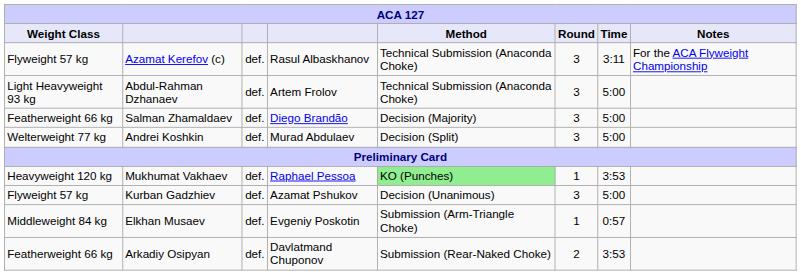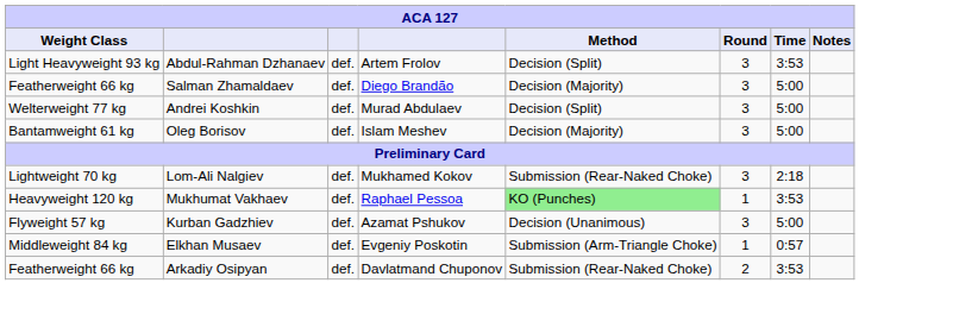 <table class="wikitable" style="font-size: 80%;">
 <tr>
 <th colspan="8" style="background-color: #ccf; color: #000080; text-align: center;"><strong>ACA 127</strong></th>
 </tr>
 <tr>
 <th colspan="1" style="background-color: #E6E8FA; color: #000000; text-align: center;">Weight Class</th>
 <th colspan="1" style="background-color: #E6E8FA; color: #000000; text-align: center;"></th>
 <th colspan="1" style="background-color: #E6E8FA; color: #000000; text-align: center;"></th>
 <th colspan="1" style="background-color: #E6E8FA; color: #000000; text-align: center;"></th>
 <th colspan="1" style="background-color: #E6E8FA; color: #000000; text-align: center;">Method</th>
 <th colspan="1" style="background-color: #E6E8FA; color: #000000; text-align: center;">Round</th>
 <th colspan="1" style="background-color: #E6E8FA; color: #000000; text-align: center;">Time</th>
 <th colspan="1" style="background-color: #E6E8FA; color: #000000; text-align: center;">Notes</th>
 </tr>
 <tr>
-<td>Flyweight 57 kg</td>
-<td> <a href='#'>Azamat Kerefov</a> (c)</td>
-<td>def.</td>
-<td> Rasul Albaskhanov</td>
-<td>Technical Submission (Anaconda Choke)</td>
-<td align=center>3</td>
-<td align=center>3:11</td>
-<td>For the <a href='#'>ACA Flyweight Championship</a></td>
-</tr>
-<tr>
 <td>Light Heavyweight 93 kg</td>
 <td> Abdul-Rahman Dzhanaev</td>
 <td>def.</td>
 <td> Artem Frolov</td>
-<td>Technical Submission (Anaconda Choke)</td>
+<td>Decision (Split)</td>
 <td align=center>3</td>
-<td align=center>5:00</td>
+<td align=center>3:53</td>
 <td></td>
 </tr>
 <tr>
 <td>Featherweight 66 kg</td>
 <td> Salman Zhamaldaev</td>
 <td>def.</td>
 <td> <a href='#'>Diego Brandão</a></td>
 <td>Decision (Majority)</td>
 <td align=center>3</td>
 <td align=center>5:00</td>
 <td></td>
 </tr>
 <tr>
 <td>Welterweight 77 kg</td>
 <td> Andrei Koshkin</td>
 <td>def.</td>
 <td> Murad Abdulaev</td>
 <td>Decision (Split)</td>
 <td align=center>3</td>
 <td align=center>5:00</td>
 <td></td>
 </tr>
 <tr>
+<td>Bantamweight 61 kg</td>
+<td> Oleg Borisov</td>
+<td>def.</td>
+<td> Islam Meshev</td>
+<td>Decision (Majority)</td>
+<td align=center>3</td>
+<td align=center>5:00</td>
+<td></td>
+</tr>
+<tr>
 <th colspan="8" style="background-color: #ccf; color: #000080; text-align: center;"><strong>Preliminary Card</strong></th>
+</tr>
+<tr>
+<td>Lightweight 70 kg</td>
+<td> Lom-Ali Nalgiev</td>
+<td>def.</td>
+<td> Mukhamed Kokov</td>
+<td>Submission (Rear-Naked Choke)</td>
+<td align=center>3</td>
+<td align=center>2:18</td>
+<td></td>
 </tr>
 <tr>
 <td>Heavyweight 120 kg</td>
 <td> Mukhumat Vakhaev</td>
 <td>def.</td>
 <td> <a href='#'>Raphael Pessoa</a></td>
 <td style="background: lightgreen;">KO (Punches)</td>
 <td align=center>1</td>
 <td align=center>3:53</td>
 <td></td>
 </tr>
 <tr>
 <td>Flyweight 57 kg</td>
 <td> Kurban Gadzhiev</td>
 <td>def.</td>
 <td> Azamat Pshukov</td>
 <td>Decision (Unanimous)</td>
 <td align=center>3</td>
 <td align=center>5:00</td>
 <td></td>
 </tr>
 <tr>
 <td>Middleweight 84 kg</td>
 <td> Elkhan Musaev</td>
 <td>def.</td>
 <td> Evgeniy Poskotin</td>
 <td>Submission (Arm-Triangle Choke)</td>
 <td align=center>1</td>
 <td align=center>0:57</td>
 <td></td>
 </tr>
 <tr>
 <td>Featherweight 66 kg</td>
 <td> Arkadiy Osipyan</td>
 <td>def.</td>
 <td> Davlatmand Chuponov</td>
 <td>Submission (Rear-Naked Choke)</td>
 <td align=center>2</td>
 <td align=center>3:53</td>
 <td></td>
 </tr>
 </table>
